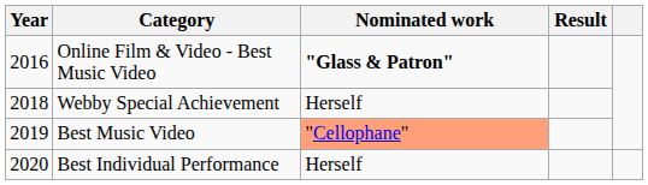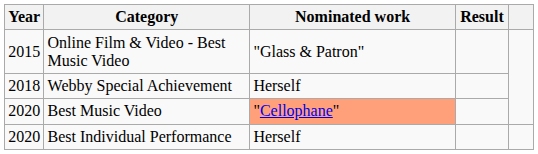 <table class="wikitable" style="width:85%;">
 <tr>
 <th width=5%>Year</th>
 <th style="width:40%;">Category</th>
 <th style="width:40%;">Nominated work</th>
 <th style="width:10%;">Result</th>
 <th width=5%></th>
 </tr>
 <tr>
-<td>2016</td>
+<td>2015</td>
 <td>Online Film & Video - Best Music Video</td>
-<td><strong>"Glass & Patron"</strong></td>
+<td>"Glass & Patron"</td>
 <td></td>
 </tr>
 <tr>
 <td>2018</td>
 <td>Webby Special Achievement</td>
 <td>Herself</td>
 <td></td>
 </tr>
 <tr>
-<td>2019</td>
+<td>2020</td>
 <td>Best Music Video</td>
 <td style="background: lightsalmon;">"<a href='#'>Cellophane</a>"</td>
 <td></td>
 </tr>
 <tr>
 <td>2020</td>
 <td>Best Individual Performance</td>
 <td rowspan="2">Herself</td>
 <td></td>
 <td></td>
 </tr>
 </table>
